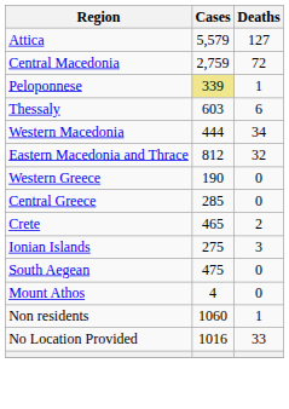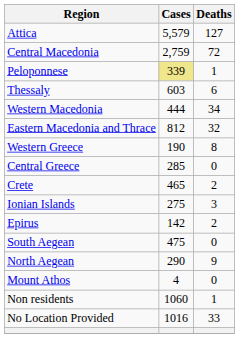 <table class="wikitable sortable" style="text-align:center">
 <tr>
 <th><strong>Region</strong></th>
 <th>Cases</th>
 <th>Deaths</th>
 </tr>
 <tr>
 <td align="left"><a href='#'>Attica</a></td>
 <td>5,579</td>
 <td>127</td>
 </tr>
 <tr>
 <td align="left"><a href='#'>Central Macedonia</a></td>
 <td>2,759</td>
 <td>72</td>
 </tr>
 <tr>
 <td align="left"><a href='#'>Peloponnese</a></td>
 <td style="background: khaki;">339</td>
 <td>1</td>
 </tr>
 <tr>
 <td align="left"><a href='#'>Thessaly</a></td>
 <td>603</td>
 <td>6</td>
 </tr>
 <tr>
 <td align="left"><a href='#'>Western Macedonia</a></td>
 <td>444</td>
 <td>34</td>
 </tr>
 <tr>
 <td align="left"><a href='#'>Eastern Macedonia and Thrace</a></td>
 <td>812</td>
 <td>32</td>
 </tr>
 <tr>
 <td align="left"><a href='#'>Western Greece</a></td>
 <td>190</td>
-<td>0</td>
+<td>8</td>
 </tr>
 <tr>
 <td align="left"><a href='#'>Central Greece</a></td>
 <td>285</td>
 <td>0</td>
 </tr>
 <tr>
 <td align="left"><a href='#'>Crete</a></td>
 <td>465</td>
 <td>2</td>
 </tr>
 <tr>
 <td align="left"><a href='#'>Ionian Islands</a></td>
 <td>275</td>
 <td>3</td>
 </tr>
 <tr>
+<td align="left"><a href='#'>Epirus</a></td>
+<td>142</td>
+<td>2</td>
+</tr>
+<tr>
 <td align="left"><a href='#'>South Aegean</a></td>
 <td>475</td>
 <td>0</td>
+</tr>
+<tr>
+<td align="left"><a href='#'>North Aegean</a></td>
+<td>290</td>
+<td>9</td>
 </tr>
 <tr>
 <td align="left"><a href='#'>Mount Athos</a></td>
 <td>4</td>
 <td>0</td>
 </tr>
 <tr>
 <td align="left">Non residents</td>
 <td>1060</td>
 <td>1</td>
 </tr>
 <tr>
 <td align="left">No Location Provided</td>
 <td>1016</td>
 <td>33</td>
 </tr>
 <tr !Total>
 <th></th>
 <th></th>
 <th></th>
 </tr>
 <tr>
 </tr>
 </table>
